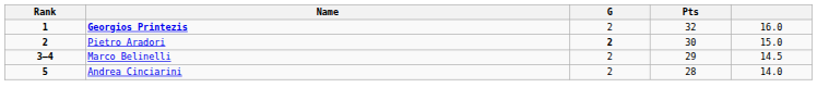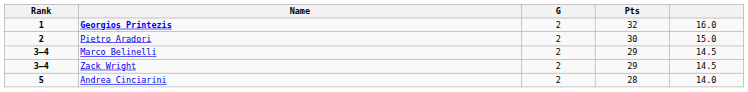 <table class="wikitable" style="width:90%;">
 <tr>
 <th style="width:10%;">Rank</th>
 <th style="width:60%;">Name</th>
 <th style="width:10%;">G</th>
 <th style="width:10%;">Pts</th>
 <th style="width:10%;"></th>
 </tr>
 <tr align=center>
 <td><strong>1</strong></td>
 <td align=left> <strong><a href='#'>Georgios Printezis</a></strong></td>
 <td>2</td>
 <td>32</td>
 <td>16.0</td>
 </tr>
 <tr align=center>
 <td><strong>2</strong></td>
 <td align=left> <a href='#'>Pietro Aradori</a></td>
-<td><strong>2</strong></td>
+<td>2</td>
 <td>30</td>
 <td>15.0</td>
 </tr>
 <tr align=center>
 <td><strong>3–4</strong></td>
 <td align=left> <a href='#'>Marco Belinelli</a></td>
+<td>2</td>
+<td>29</td>
+<td>14.5</td>
+</tr>
+<tr align=center>
+<td><strong>3–4</strong></td>
+<td align=left> <a href='#'>Zack Wright</a></td>
 <td>2</td>
 <td>29</td>
 <td>14.5</td>
 </tr>
 <tr align=center>
 <td><strong>5</strong></td>
 <td align=left> <a href='#'>Andrea Cinciarini</a></td>
 <td>2</td>
 <td>28</td>
 <td>14.0</td>
 </tr>
 </table>
